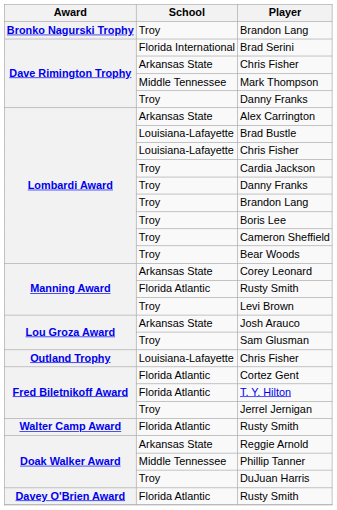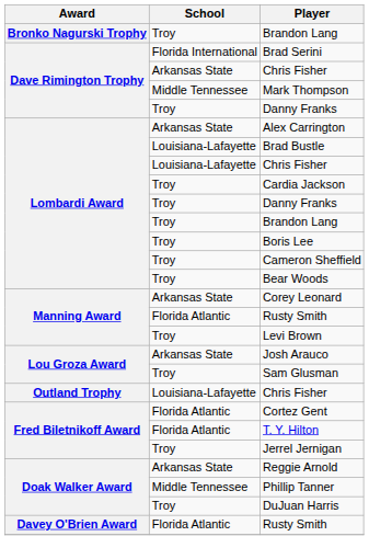 <table class="wikitable">
 <tr>
 <th>Award</th>
 <th>School</th>
 <th>Player</th>
 </tr>
 <tr>
 <th rowspan="1"><a href='#'>Bronko Nagurski Trophy</a></th>
 <td>Troy</td>
 <td>Brandon Lang</td>
 </tr>
 <tr>
 <th rowspan="4"><a href='#'>Dave Rimington Trophy</a></th>
 <td>Florida International</td>
 <td>Brad Serini</td>
 </tr>
 <tr>
 <td>Arkansas State</td>
 <td>Chris Fisher</td>
 </tr>
 <tr>
 <td>Middle Tennessee</td>
 <td>Mark Thompson</td>
 </tr>
 <tr>
 <td>Troy</td>
 <td>Danny Franks</td>
 </tr>
 <tr>
 <th rowspan="9"><a href='#'>Lombardi Award</a></th>
 <td>Arkansas State</td>
 <td>Alex Carrington</td>
 </tr>
 <tr>
 <td>Louisiana-Lafayette</td>
 <td>Brad Bustle</td>
 </tr>
 <tr>
 <td>Louisiana-Lafayette</td>
 <td>Chris Fisher</td>
 </tr>
 <tr>
 <td>Troy</td>
 <td>Cardia Jackson</td>
 </tr>
 <tr>
 <td>Troy</td>
 <td>Danny Franks</td>
 </tr>
 <tr>
 <td>Troy</td>
 <td>Brandon Lang</td>
 </tr>
 <tr>
 <td>Troy</td>
 <td>Boris Lee</td>
 </tr>
 <tr>
 <td>Troy</td>
 <td>Cameron Sheffield</td>
 </tr>
 <tr>
 <td>Troy</td>
 <td>Bear Woods</td>
 </tr>
 <tr>
 <th rowspan="3"><a href='#'>Manning Award</a></th>
 <td>Arkansas State</td>
 <td>Corey Leonard</td>
 </tr>
 <tr>
 <td>Florida Atlantic</td>
 <td>Rusty Smith</td>
 </tr>
 <tr>
 <td>Troy</td>
 <td>Levi Brown</td>
 </tr>
 <tr>
 <th rowspan="2"><a href='#'>Lou Groza Award</a></th>
 <td>Arkansas State</td>
 <td>Josh Arauco</td>
 </tr>
 <tr>
 <td>Troy</td>
 <td>Sam Glusman</td>
 </tr>
 <tr>
 <th rowspan="1"><a href='#'>Outland Trophy</a></th>
 <td>Louisiana-Lafayette</td>
 <td>Chris Fisher</td>
 </tr>
 <tr>
 <th rowspan="3"><a href='#'>Fred Biletnikoff Award</a></th>
 <td>Florida Atlantic</td>
 <td>Cortez Gent</td>
 </tr>
 <tr>
 <td>Florida Atlantic</td>
 <td><a href='#'>T. Y. Hilton</a></td>
 </tr>
 <tr>
 <td>Troy</td>
 <td>Jerrel Jernigan</td>
 </tr>
 <tr>
-<th rowspan="1"><a href='#'>Walter Camp Award</a></th>
-<td>Florida Atlantic</td>
-<td>Rusty Smith</td>
-</tr>
-<tr>
 <th rowspan="3"><a href='#'>Doak Walker Award</a></th>
 <td>Arkansas State</td>
 <td>Reggie Arnold</td>
 </tr>
 <tr>
 <td>Middle Tennessee</td>
 <td>Phillip Tanner</td>
 </tr>
 <tr>
 <td>Troy</td>
 <td>DuJuan Harris</td>
 </tr>
 <tr>
 <th rowspan="1"><a href='#'>Davey O'Brien Award</a></th>
 <td>Florida Atlantic</td>
 <td>Rusty Smith</td>
 </tr>
 <tr>
 </tr>
 </table>
